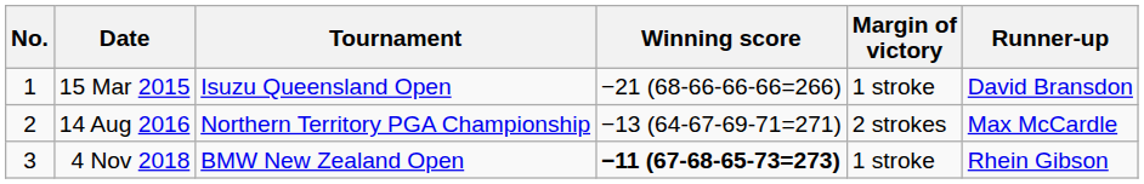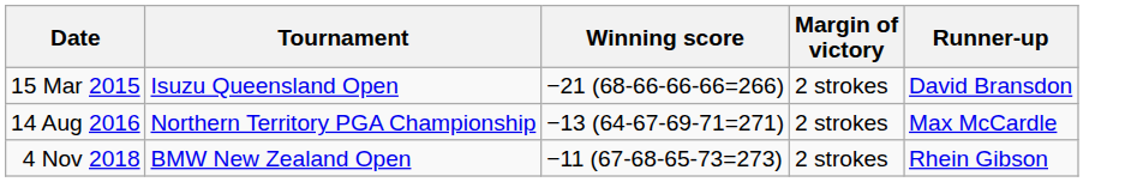 <table class="wikitable" style="font-size:95%;">
 <tr>
-<th>No.</th>
 <th>Date</th>
 <th>Tournament</th>
 <th>Winning score</th>
 <th>Margin of<br>victory</th>
 <th>Runner-up</th>
 </tr>
 <tr>
-<td align=center>1</td>
 <td align=right>15 Mar <a href='#'>2015</a></td>
 <td><a href='#'>Isuzu Queensland Open</a></td>
 <td>−21 (68-66-66-66=266)</td>
-<td>1 stroke</td>
+<td>2 strokes</td>
 <td> <a href='#'>David Bransdon</a></td>
 </tr>
 <tr>
-<td align=center>2</td>
 <td align=right>14 Aug <a href='#'>2016</a></td>
 <td><a href='#'>Northern Territory PGA Championship</a></td>
 <td>−13 (64-67-69-71=271)</td>
 <td>2 strokes</td>
 <td> <a href='#'>Max McCardle</a></td>
 </tr>
 <tr>
-<td align=center>3</td>
 <td align=right>4 Nov <a href='#'>2018</a></td>
 <td><a href='#'>BMW New Zealand Open</a></td>
-<td><strong>−11 (67-68-65-73=273)</strong></td>
-<td>1 stroke</td>
+<td>−11 (67-68-65-73=273)</td>
+<td>2 strokes</td>
 <td> <a href='#'>Rhein Gibson</a></td>
 </tr>
 </table>
